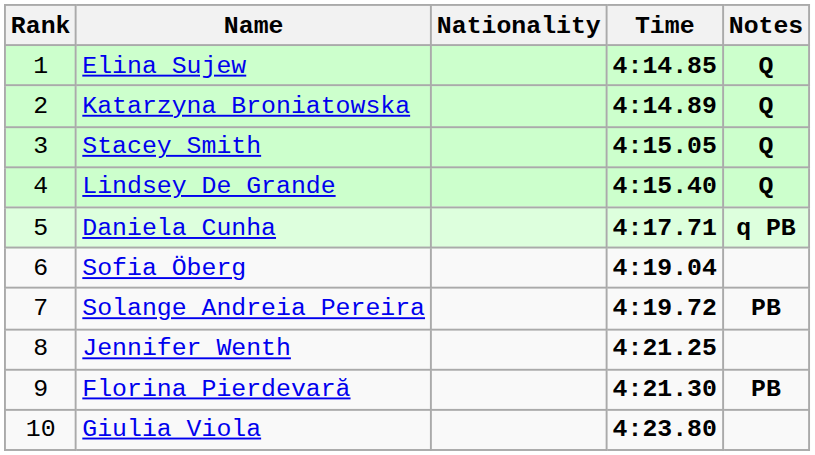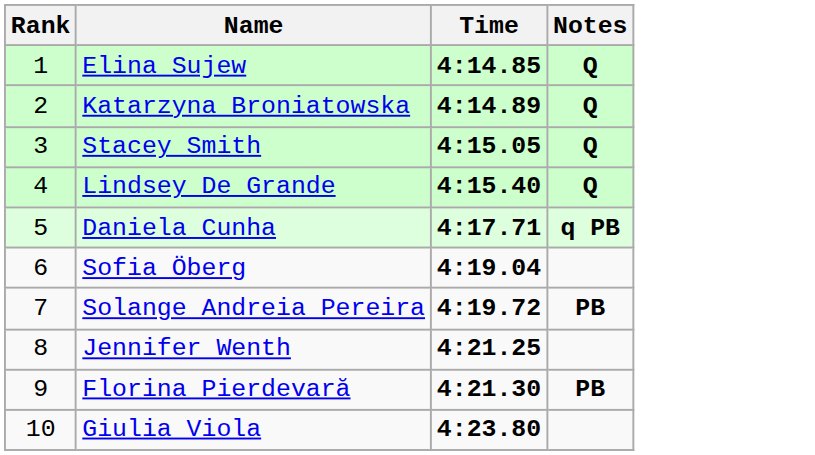 <table class="wikitable sortable" style="text-align:center">
 <tr>
 <th>Rank</th>
 <th>Name</th>
-<th>Nationality</th>
 <th>Time</th>
 <th>Notes</th>
 </tr>
 <tr bgcolor=ccffcc>
 <td>1</td>
 <td align=left><a href='#'>Elina Sujew</a></td>
-<td align=left></td>
 <td><strong>4:14.85</strong></td>
 <td><strong>Q</strong></td>
 </tr>
 <tr bgcolor=ccffcc>
 <td>2</td>
 <td align=left><a href='#'>Katarzyna Broniatowska</a></td>
-<td align=left></td>
 <td><strong>4:14.89</strong></td>
 <td><strong>Q</strong></td>
 </tr>
 <tr bgcolor=ccffcc>
 <td>3</td>
 <td align=left><a href='#'>Stacey Smith</a></td>
-<td align=left></td>
 <td><strong>4:15.05</strong></td>
 <td><strong>Q</strong></td>
 </tr>
 <tr bgcolor=ccffcc>
 <td>4</td>
 <td align=left><a href='#'>Lindsey De Grande</a></td>
-<td align=left></td>
 <td><strong>4:15.40</strong></td>
 <td><strong>Q</strong></td>
 </tr>
 <tr bgcolor=ddffdd>
 <td>5</td>
 <td align=left><a href='#'>Daniela Cunha</a></td>
-<td align=left></td>
 <td><strong>4:17.71</strong></td>
 <td><strong>q PB</strong></td>
 </tr>
 <tr>
 <td>6</td>
 <td align=left><a href='#'>Sofia Öberg</a></td>
-<td align=left></td>
 <td><strong>4:19.04</strong></td>
 <td></td>
 </tr>
 <tr>
 <td>7</td>
 <td align=left><a href='#'>Solange Andreia Pereira</a></td>
-<td align=left></td>
 <td><strong>4:19.72</strong></td>
 <td><strong>PB</strong></td>
 </tr>
 <tr>
 <td>8</td>
 <td align=left><a href='#'>Jennifer Wenth</a></td>
-<td align=left></td>
 <td><strong>4:21.25</strong></td>
 <td></td>
 </tr>
 <tr>
 <td>9</td>
 <td align=left><a href='#'>Florina Pierdevară</a></td>
-<td align=left></td>
 <td><strong>4:21.30</strong></td>
 <td><strong>PB</strong></td>
 </tr>
 <tr>
 <td>10</td>
 <td align=left><a href='#'>Giulia Viola</a></td>
-<td align=left></td>
 <td><strong>4:23.80</strong></td>
 <td></td>
 </tr>
 </table>
